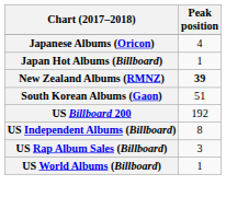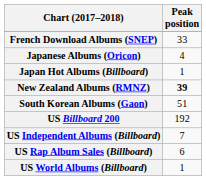 <table class="wikitable sortable plainrowheaders" style="text-align:center">
 <tr>
 <th scope="col">Chart (2017–2018)</th>
 <th scope="col">Peak<br> position</th>
 </tr>
 <tr>
+</tr>
+<tr>
+<th scope="row">French Download Albums (<a href='#'>SNEP</a>)</th>
+<td>33</td>
 </tr>
 <tr>
 <th scope="row">Japanese Albums (<a href='#'>Oricon</a>)</th>
 <td>4</td>
 </tr>
 <tr>
 <th scope="row">Japan Hot Albums (<em>Billboard</em>)</th>
 <td>1</td>
 </tr>
 <tr>
 <th scope="row">New Zealand Albums (<a href='#'>RMNZ</a>)</th>
 <td><strong>39</strong></td>
 </tr>
 <tr>
 <th scope="row">South Korean Albums (<a href='#'>Gaon</a>)</th>
 <td>51</td>
 </tr>
 <tr>
 <th scope="row">US <a href='#'><em>Billboard</em> 200</a></th>
 <td>192</td>
 </tr>
 <tr>
 <th scope="row">US <a href='#'>Independent Albums</a> (<em>Billboard</em>)</th>
-<td>8</td>
+<td>7</td>
 </tr>
 <tr>
 <th scope="row">US <a href='#'>Rap Album Sales</a> (<em>Billboard</em>)</th>
-<td>3</td>
+<td>6</td>
 </tr>
 <tr>
 <th scope="row">US <a href='#'>World Albums</a> (<em>Billboard</em>)</th>
 <td>1</td>
 </tr>
 </table>
